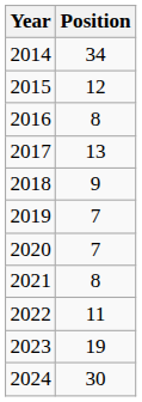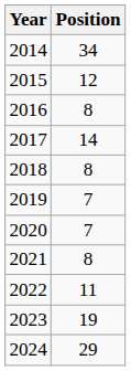 <table class="wikitable plainrowheaders" style="text-align:center;">
 <tr>
 <th>Year</th>
 <th>Position</th>
 </tr>
 <tr>
 <td>2014</td>
 <td>34 </td>
 </tr>
 <tr>
 <td>2015</td>
 <td>12 </td>
 </tr>
 <tr>
 <td>2016</td>
 <td>8 </td>
 </tr>
 <tr>
 <td>2017</td>
-<td>13 </td>
+<td>14 </td>
 </tr>
 <tr>
 <td>2018</td>
-<td>9 </td>
+<td>8 </td>
 </tr>
 <tr>
 <td>2019</td>
 <td>7 </td>
 </tr>
 <tr>
 <td>2020</td>
 <td>7 </td>
 </tr>
 <tr>
 <td>2021</td>
 <td>8 </td>
 </tr>
 <tr>
 <td>2022</td>
 <td>11 </td>
 </tr>
 <tr>
 <td>2023</td>
 <td>19 </td>
 </tr>
 <tr>
 <td>2024</td>
-<td>30 </td>
+<td>29 </td>
 </tr>
 </table>
